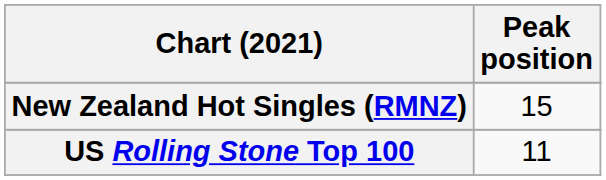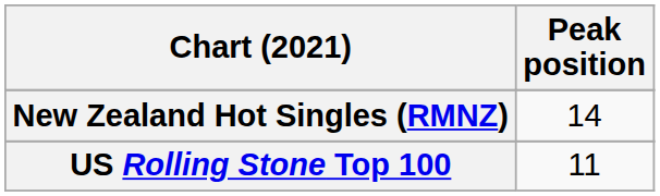 <table class="wikitable sortable plainrowheaders" style="text-align:center">
 <tr>
 <th scope="col">Chart (2021)</th>
 <th scope="col">Peak<br>position</th>
 </tr>
 <tr>
 </tr>
 <tr>
 </tr>
 <tr>
 <th scope="row">New Zealand Hot Singles (<a href='#'>RMNZ</a>)</th>
-<td>15</td>
+<td>14</td>
 </tr>
 <tr>
 </tr>
 <tr>
 </tr>
 <tr>
 </tr>
 <tr>
 </tr>
 <tr>
 <th scope="row">US <a href='#'><em>Rolling Stone</em> Top 100</a></th>
 <td>11</td>
 </tr>
 </table>
